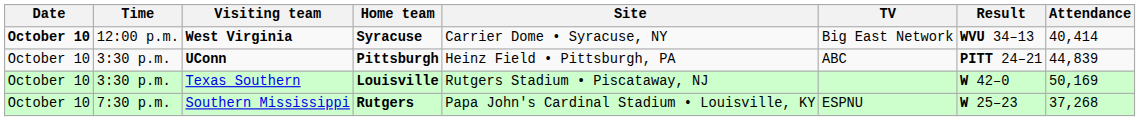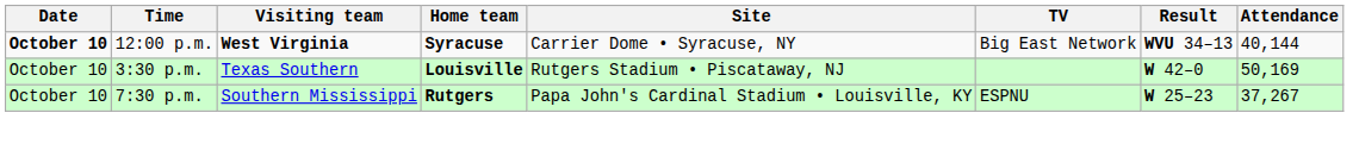 <table class="wikitable" style="font-size:95%;">
 <tr>
 <th>Date</th>
 <th>Time</th>
 <th>Visiting team</th>
 <th>Home team</th>
 <th>Site</th>
 <th>TV</th>
 <th>Result</th>
 <th>Attendance</th>
 </tr>
 <tr bgcolor=>
 <td><strong>October 10</strong></td>
 <td>12:00 p.m.</td>
 <td><strong>West Virginia</strong></td>
 <td><strong>Syracuse</strong></td>
 <td>Carrier Dome • Syracuse, NY</td>
 <td>Big East Network</td>
 <td><strong>WVU</strong> 34–13</td>
-<td>40,414</td>
-</tr>
-<tr bgcolor=>
-<td>October 10</td>
-<td>3:30 p.m.</td>
-<td><strong>UConn</strong></td>
-<td><strong>Pittsburgh</strong></td>
-<td>Heinz Field • Pittsburgh, PA</td>
-<td>ABC</td>
-<td><strong>PITT</strong> 24–21</td>
-<td>44,839</td>
+<td>40,144</td>
 </tr>
 <tr bgcolor=ccffcc>
 <td>October 10</td>
 <td>3:30 p.m.</td>
 <td><a href='#'>Texas Southern</a></td>
 <td><strong>Louisville</strong></td>
 <td>Rutgers Stadium • Piscataway, NJ</td>
 <td></td>
 <td><strong>W</strong> 42–0</td>
 <td>50,169</td>
 </tr>
 <tr bgcolor=#ccffcc>
 <td>October 10</td>
 <td>7:30 p.m.</td>
 <td><a href='#'>Southern Mississippi</a></td>
 <td><strong>Rutgers</strong></td>
 <td>Papa John's Cardinal Stadium • Louisville, KY</td>
 <td>ESPNU</td>
 <td><strong>W</strong> 25–23</td>
-<td>37,268</td>
+<td>37,267</td>
 </tr>
 </table>
